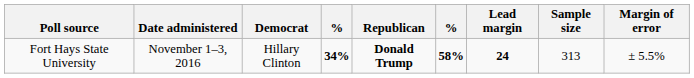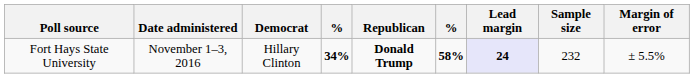 <table class="wikitable" style="text-align:center;">
 <tr valign=bottom>
 <th>Poll source</th>
 <th>Date administered</th>
 <th>Democrat</th>
 <th>%</th>
 <th>Republican</th>
 <th>%</th>
 <th>Lead margin</th>
 <th>Sample size</th>
 <th>Margin of error</th>
 </tr>
 <tr>
 <td>Fort Hays State University</td>
 <td>November 1–3, 2016</td>
 <td>Hillary Clinton</td>
 <td><strong>34%</strong></td>
 <td><strong>Donald Trump</strong></td>
 <td><strong>58%</strong></td>
-<td><strong>24</strong></td>
-<td>313</td>
+<td style="background: lavender;"><strong>24</strong></td>
+<td>232</td>
 <td>± 5.5%</td>
 </tr>
 </table>
